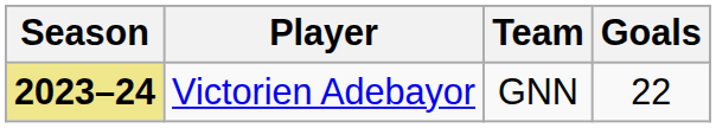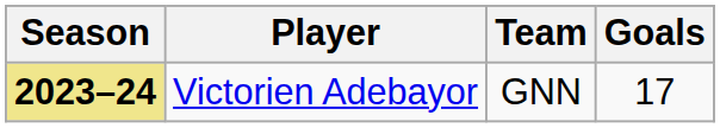 <table class="wikitable" style="text-align:center;">
 <tr>
 <th>Season</th>
 <th>Player</th>
 <th>Team</th>
 <th>Goals</th>
 </tr>
 <tr>
 <td style="background: khaki;"><strong>2023–24</strong></td>
 <td align=left> <a href='#'>Victorien Adebayor</a></td>
 <td>GNN</td>
-<td>22</td>
+<td>17</td>
 </tr>
 </table>
